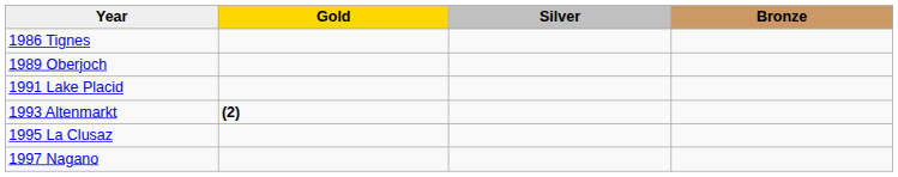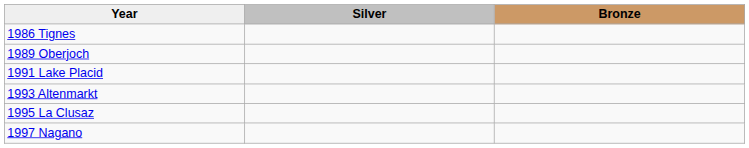 <table class="wikitable sortable" style="width:950px;">
 <tr>
 <th style="width:24%; background:#efefef;">Year</th>
-<th style="width:26%; background:gold">Gold</th>
 <th style="width:25%; background:silver">Silver</th>
 <th style="width:25%; background:#CC9966">Bronze</th>
 </tr>
 <tr>
 <td><a href='#'>1986 Tignes</a></td>
 <td></td>
 <td></td>
-<td></td>
 </tr>
 <tr>
 <td><a href='#'>1989 Oberjoch</a></td>
-<td></td>
 <td></td>
 <td></td>
 </tr>
 <tr>
 <td><a href='#'>1991 Lake Placid</a></td>
 <td></td>
 <td></td>
-<td></td>
 </tr>
 <tr>
 <td><a href='#'>1993 Altenmarkt</a></td>
-<td> <strong>(2)</strong></td>
 <td></td>
 <td></td>
 </tr>
 <tr>
 <td><a href='#'>1995 La Clusaz</a></td>
 <td></td>
 <td></td>
-<td></td>
 </tr>
 <tr>
 <td><a href='#'>1997 Nagano</a></td>
 <td></td>
 <td></td>
-<td></td>
 </tr>
 </table>
